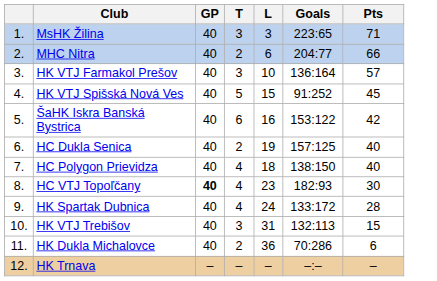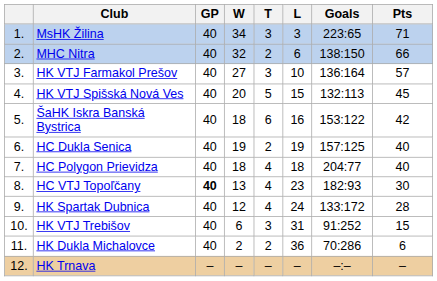 <table class="wikitable">
 <tr>
 <th width="30"></th>
 <th width="200">Club</th>
 <th width="30">GP</th>
+<th width="30">W</th>
 <th width="30">T</th>
 <th width="30">L</th>
 <th width="70">Goals</th>
 <th width="70">Pts</th>
 </tr>
 <tr bgcolor="#BCD2EE" align="center">
 <td>1.</td>
 <td align="left"><a href='#'>MsHK Žilina</a></td>
 <td>40</td>
+<td>34</td>
 <td>3</td>
 <td>3</td>
 <td>223:65</td>
 <td>71</td>
 </tr>
 <tr bgcolor="#BCD2EE" align="center">
 <td>2.</td>
 <td align="left"><a href='#'>MHC Nitra</a></td>
 <td>40</td>
+<td>32</td>
 <td>2</td>
 <td>6</td>
-<td>204:77</td>
+<td>138:150</td>
 <td>66</td>
 </tr>
 <tr bgcolor="#FFFFFF" align="center">
 <td>3.</td>
 <td align="left"><a href='#'>HK VTJ Farmakol Prešov</a></td>
 <td>40</td>
+<td>27</td>
 <td>3</td>
 <td>10</td>
 <td>136:164</td>
 <td>57</td>
 </tr>
 <tr bgcolor="#FFFFFF" align="center">
 <td>4.</td>
 <td align="left"><a href='#'>HK VTJ Spišská Nová Ves</a></td>
 <td>40</td>
+<td>20</td>
 <td>5</td>
 <td>15</td>
-<td>91:252</td>
+<td>132:113</td>
 <td>45</td>
 </tr>
 <tr bgcolor="#FFFFFF" align="center">
 <td>5.</td>
 <td align="left"><a href='#'>ŠaHK Iskra Banská Bystrica</a></td>
 <td>40</td>
+<td>18</td>
 <td>6</td>
 <td>16</td>
 <td>153:122</td>
 <td>42</td>
 </tr>
 <tr bgcolor="#FFFFFF" align="center">
 <td>6.</td>
 <td align="left"><a href='#'>HC Dukla Senica</a></td>
 <td>40</td>
+<td>19</td>
 <td>2</td>
 <td>19</td>
 <td>157:125</td>
 <td>40</td>
 </tr>
 <tr bgcolor="#FFFFFF" align="center">
 <td>7.</td>
 <td align="left"><a href='#'>HC Polygon Prievidza</a></td>
 <td>40</td>
+<td>18</td>
 <td>4</td>
 <td>18</td>
-<td>138:150</td>
+<td>204:77</td>
 <td>40</td>
 </tr>
 <tr bgcolor="#FFFFFF" align="center">
 <td>8.</td>
 <td align="left"><a href='#'>HC VTJ Topoľčany</a></td>
 <td><strong>40</strong></td>
+<td>13</td>
 <td>4</td>
 <td>23</td>
 <td>182:93</td>
 <td>30</td>
 </tr>
 <tr bgcolor="#FFFFFF" align="center">
 <td>9.</td>
 <td align="left"><a href='#'>HK Spartak Dubnica</a></td>
 <td>40</td>
+<td>12</td>
 <td>4</td>
 <td>24</td>
 <td>133:172</td>
 <td>28</td>
 </tr>
 <tr bgcolor="#FFFFFF" align="center">
 <td>10.</td>
 <td align="left"><a href='#'>HK VTJ Trebišov</a></td>
 <td>40</td>
+<td>6</td>
 <td>3</td>
 <td>31</td>
-<td>132:113</td>
+<td>91:252</td>
 <td>15</td>
 </tr>
 <tr bgcolor="#FFFFFF" align="center">
 <td>11.</td>
 <td align="left"><a href='#'>HK Dukla Michalovce</a></td>
 <td>40</td>
+<td>2</td>
 <td>2</td>
 <td>36</td>
 <td>70:286</td>
 <td>6</td>
 </tr>
 <tr bgcolor="#EECFA1" align="center">
 <td>12.</td>
 <td align="left"><a href='#'>HK Trnava</a></td>
 <td>–</td>
 <td>–</td>
 <td>–</td>
+<td>–</td>
 <td>–:–</td>
 <td>–</td>
 </tr>
 </table>
